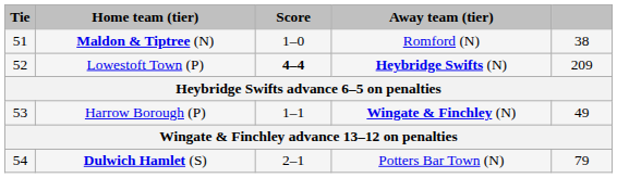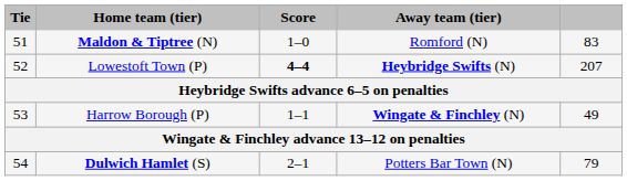 <table class="wikitable" style="width: 600px; background:WhiteSmoke; text-align:center; font-size:90%">
 <tr>
 <td scope="col" style="width:  5.00%; background:silver;"><strong>Tie</strong></td>
 <td scope="col" style="width: 36.25%; background:silver;"><strong>Home team (tier)</strong></td>
 <td scope="col" style="width: 12.50%; background:silver;"><strong>Score</strong></td>
 <td scope="col" style="width: 36.25%; background:silver;"><strong>Away team (tier)</strong></td>
 <td scope="col" style="width: 10.00%; background:silver;"><strong></strong></td>
 </tr>
 <tr>
 <td>51</td>
 <td><strong><a href='#'>Maldon & Tiptree</a></strong> (N)</td>
 <td>1–0</td>
 <td><a href='#'>Romford</a> (N)</td>
-<td>38</td>
+<td>83</td>
 </tr>
 <tr>
 <td>52</td>
 <td><a href='#'>Lowestoft Town</a> (P)</td>
 <td><strong>4–4</strong></td>
 <td><strong><a href='#'>Heybridge Swifts</a></strong> (N)</td>
-<td>209</td>
+<td>207</td>
 </tr>
 <tr>
 <th colspan="5">Heybridge Swifts advance 6–5 on penalties</th>
 </tr>
 <tr>
 <td>53</td>
 <td><a href='#'>Harrow Borough</a> (P)</td>
 <td>1–1</td>
 <td><strong><a href='#'>Wingate & Finchley</a></strong> (N)</td>
 <td>49</td>
 </tr>
 <tr>
 <th colspan="5">Wingate & Finchley advance 13–12 on penalties</th>
 </tr>
 <tr>
 <td>54</td>
 <td><strong><a href='#'>Dulwich Hamlet</a></strong> (S)</td>
 <td>2–1</td>
 <td><a href='#'>Potters Bar Town</a> (N)</td>
 <td>79</td>
 </tr>
 </table>
